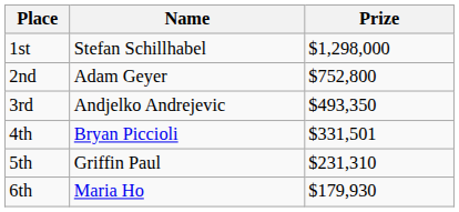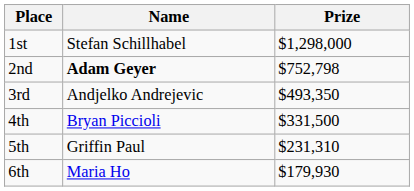 <table class="wikitable">
 <tr>
 <th style="width:50px;">Place</th>
 <th style="width:200px;">Name</th>
 <th style="width:125px;">Prize</th>
 </tr>
 <tr>
 <td>1st</td>
 <td> Stefan Schillhabel</td>
 <td>$1,298,000</td>
 </tr>
 <tr>
 <td>2nd</td>
-<td> Adam Geyer</td>
-<td>$752,800</td>
+<td><strong> Adam Geyer</strong></td>
+<td>$752,798</td>
 </tr>
 <tr>
 <td>3rd</td>
 <td> Andjelko Andrejevic</td>
 <td>$493,350</td>
 </tr>
 <tr>
 <td>4th</td>
 <td> <a href='#'>Bryan Piccioli</a></td>
-<td>$331,501</td>
+<td>$331,500</td>
 </tr>
 <tr>
 <td>5th</td>
 <td>  Griffin Paul</td>
 <td>$231,310</td>
 </tr>
 <tr>
 <td>6th</td>
 <td> <a href='#'>Maria Ho</a></td>
 <td>$179,930</td>
 </tr>
 </table>
